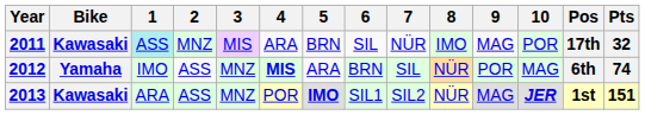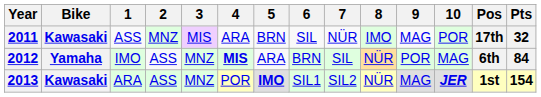 <table class="wikitable" style="text-align:center;">
 <tr>
 <th>Year</th>
 <th>Bike</th>
 <th>1</th>
 <th>2</th>
 <th>3</th>
 <th>4</th>
 <th>5</th>
 <th>6</th>
 <th>7</th>
 <th>8</th>
 <th>9</th>
 <th>10</th>
 <th>Pos</th>
 <th>Pts</th>
 </tr>
 <tr>
 <th><a href='#'>2011</a></th>
 <th><a href='#'>Kawasaki</a></th>
-<td style="background: paleturquoise;"><a href='#'>ASS</a></td>
+<td><a href='#'>ASS</a></td>
 <td style="background:#DFFFDF;"><a href='#'>MNZ</a><br></td>
 <td style="background:#EFCFFF;"><a href='#'>MIS</a><br></td>
 <td><a href='#'>ARA</a></td>
 <td><a href='#'>BRN</a></td>
 <td><a href='#'>SIL</a></td>
 <td><a href='#'>NÜR</a></td>
 <td style="background:#DFFFDF;"><a href='#'>IMO</a><br></td>
 <td><a href='#'>MAG</a></td>
 <td style="background:#DFFFDF;"><a href='#'>POR</a><br></td>
 <th>17th</th>
 <th>32</th>
 </tr>
 <tr>
 <th><a href='#'>2012</a></th>
 <th><a href='#'>Yamaha</a></th>
 <td style="background:#DFFFDF;"><a href='#'>IMO</a><br></td>
 <td><a href='#'>ASS</a></td>
 <td style="background:#DFFFDF;"><a href='#'>MNZ</a><br></td>
 <td style="background:#DFFFDF;"><strong><a href='#'>MIS</a></strong><br></td>
 <td><a href='#'>ARA</a></td>
 <td style="background:#DFFFDF;"><a href='#'>BRN</a><br></td>
 <td style="background:#DFFFDF;"><a href='#'>SIL</a><br></td>
 <td style="background:#FFDF9F;"><a href='#'>NÜR</a><br></td>
 <td style="background:#DFFFDF;"><a href='#'>POR</a><br></td>
 <td style="background:#DFFFDF;"><a href='#'>MAG</a><br></td>
 <th>6th</th>
-<th>74</th>
+<th>84</th>
 </tr>
 <tr>
 <th><a href='#'>2013</a></th>
 <th><a href='#'>Kawasaki</a></th>
 <td style="background:#DFFFDF;"><a href='#'>ARA</a><br></td>
 <td style="background:#DFFFDF;"><a href='#'>ASS</a><br></td>
 <td style="background:#DFFFDF;"><a href='#'>MNZ</a><br></td>
 <td style="background:#FFFFBF;"><a href='#'>POR</a><br></td>
 <td style="background:#DFDFDF;"><strong><a href='#'>IMO</a></strong><br></td>
 <td style="background:#DFFFDF;"><a href='#'>SIL1</a><br></td>
 <td style="background:#DFFFDF;"><a href='#'>SIL2</a><br></td>
 <td style="background:#FFFFBF;"><a href='#'>NÜR</a><br></td>
 <td style="background:#DFDFDF;"><a href='#'>MAG</a><br></td>
 <td style="background:#DFDFDF;"><strong><em><a href='#'>JER</a></em></strong><br></td>
 <th style="background:#FFFFBF;">1st</th>
-<th style="background:#FFFFBF;">151</th>
+<th style="background:#FFFFBF;">154</th>
 </tr>
 </table>
